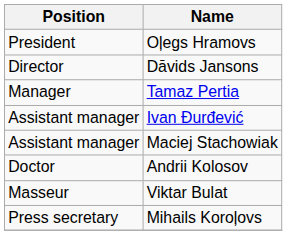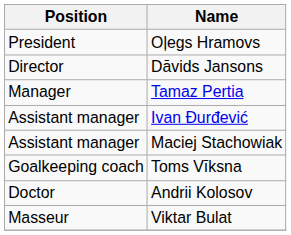 <table class="wikitable">
 <tr>
 <th>Position</th>
 <th>Name</th>
 </tr>
 <tr>
 <td>President</td>
 <td> Oļegs Hramovs</td>
 </tr>
 <tr>
 <td>Director</td>
 <td> Dāvids Jansons</td>
 </tr>
 <tr>
 <td>Manager</td>
 <td> <a href='#'>Tamaz Pertia</a></td>
 </tr>
 <tr>
 <td>Assistant manager</td>
 <td> <a href='#'>Ivan Đurđević</a></td>
 </tr>
 <tr>
 <td>Assistant manager</td>
 <td> Maciej Stachowiak</td>
 </tr>
 <tr>
+<td>Goalkeeping coach</td>
+<td> Toms Vīksna</td>
+</tr>
+<tr>
 <td>Doctor</td>
 <td> Andrii Kolosov</td>
 </tr>
 <tr>
 <td>Masseur</td>
 <td> Viktar Bulat</td>
 </tr>
 <tr>
-<td>Press secretary</td>
-<td> Mihails Koroļovs</td>
-</tr>
-<tr>
 </tr>
 </table>
